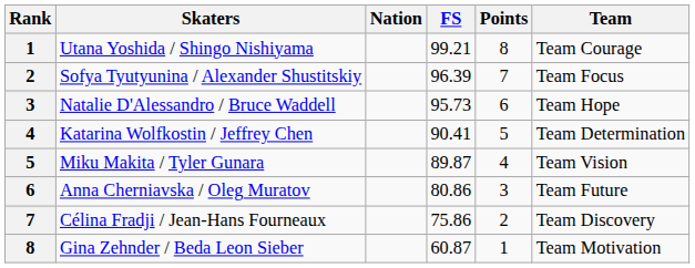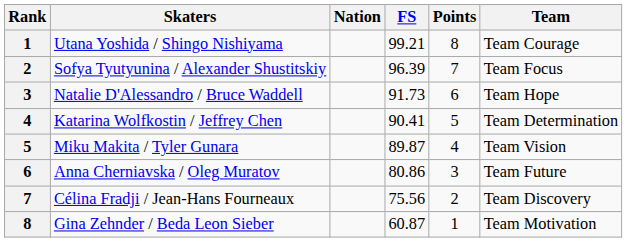 <table class="wikitable sortable" style="text-align:left">
 <tr>
 <th scope="col">Rank</th>
 <th scope="col">Skaters</th>
 <th scope="col">Nation</th>
 <th scope="col"><a href='#'>FS</a></th>
 <th scope="col">Points</th>
 <th scope="col">Team</th>
 </tr>
 <tr>
 <th scope="row">1</th>
 <td><a href='#'>Utana Yoshida</a> / <a href='#'>Shingo Nishiyama</a></td>
 <td></td>
 <td align="center">99.21</td>
 <td align="center">8</td>
 <td>Team Courage</td>
 </tr>
 <tr>
 <th scope="row">2</th>
 <td><a href='#'>Sofya Tyutyunina</a> / <a href='#'>Alexander Shustitskiy</a></td>
 <td></td>
 <td align="center">96.39</td>
 <td align="center">7</td>
 <td>Team Focus</td>
 </tr>
 <tr>
 <th scope="row">3</th>
 <td><a href='#'>Natalie D'Alessandro</a> / <a href='#'>Bruce Waddell</a></td>
 <td></td>
-<td align="center">95.73</td>
+<td align="center">91.73</td>
 <td align="center">6</td>
 <td>Team Hope</td>
 </tr>
 <tr>
 <th scope="row">4</th>
 <td><a href='#'>Katarina Wolfkostin</a> / <a href='#'>Jeffrey Chen</a></td>
 <td></td>
 <td align="center">90.41</td>
 <td align="center">5</td>
 <td>Team Determination</td>
 </tr>
 <tr>
 <th scope="row">5</th>
 <td><a href='#'>Miku Makita</a> / <a href='#'>Tyler Gunara</a></td>
 <td></td>
 <td align="center">89.87</td>
 <td align="center">4</td>
 <td>Team Vision</td>
 </tr>
 <tr>
 <th scope="row">6</th>
 <td><a href='#'>Anna Cherniavska</a> / <a href='#'>Oleg Muratov</a></td>
 <td></td>
 <td align="center">80.86</td>
 <td align="center">3</td>
 <td>Team Future</td>
 </tr>
 <tr>
 <th scope="row">7</th>
 <td><a href='#'>Célina Fradji</a> / Jean-Hans Fourneaux</td>
 <td></td>
-<td align="center">75.86</td>
+<td align="center">75.56</td>
 <td align="center">2</td>
 <td>Team Discovery</td>
 </tr>
 <tr>
 <th scope="row">8</th>
 <td><a href='#'>Gina Zehnder</a> / <a href='#'>Beda Leon Sieber</a></td>
 <td></td>
 <td align="center">60.87</td>
 <td align="center">1</td>
 <td>Team Motivation</td>
 </tr>
 </table>
